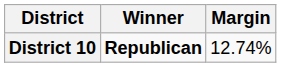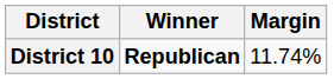 <table class="wikitable sortable">
 <tr>
 <th>District</th>
 <th>Winner</th>
 <th>Margin</th>
 </tr>
 <tr>
 <th>District 10</th>
 <td><strong>Republican</strong></td>
-<td>12.74%</td>
+<td>11.74%</td>
 </tr>
 </table>
